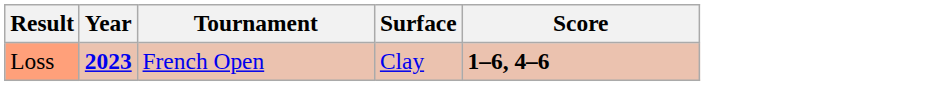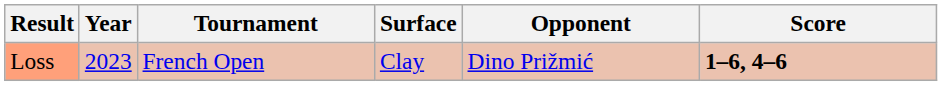 <table class="wikitable" style=font-size:97%>
 <tr>
 <th>Result</th>
 <th>Year</th>
 <th width=150>Tournament</th>
 <th>Surface</th>
+<th width=150>Opponent</th>
 <th width=150>Score</th>
 </tr>
 <tr style="background:#ebc2af;">
 <td bgcolor=FFA07A>Loss</td>
-<td><strong><a href='#'>2023</a></strong></td>
+<td><a href='#'>2023</a></td>
 <td><a href='#'>French Open</a></td>
 <td><a href='#'>Clay</a></td>
+<td> <a href='#'>Dino Prižmić</a></td>
 <td><strong>1–6, 4–6</strong></td>
 </tr>
 </table>
